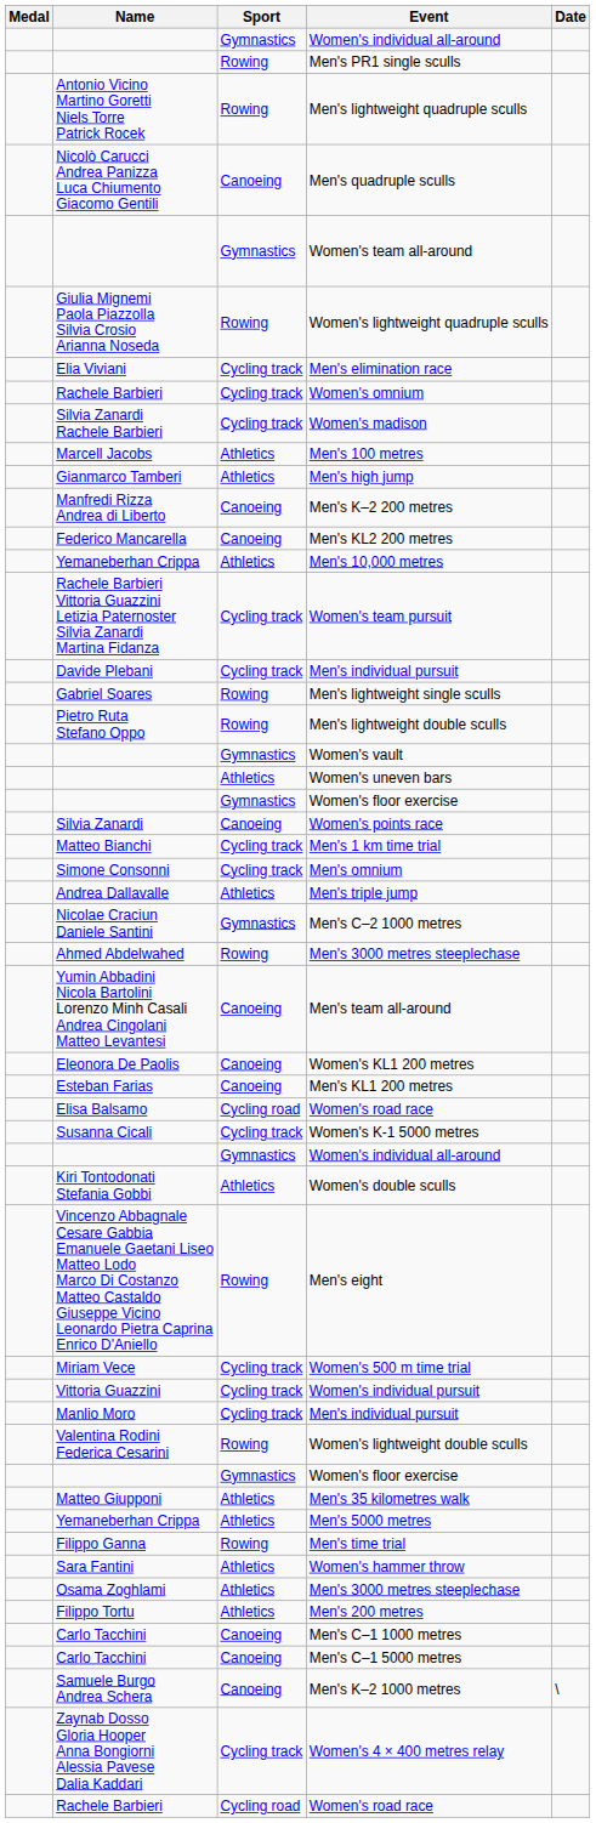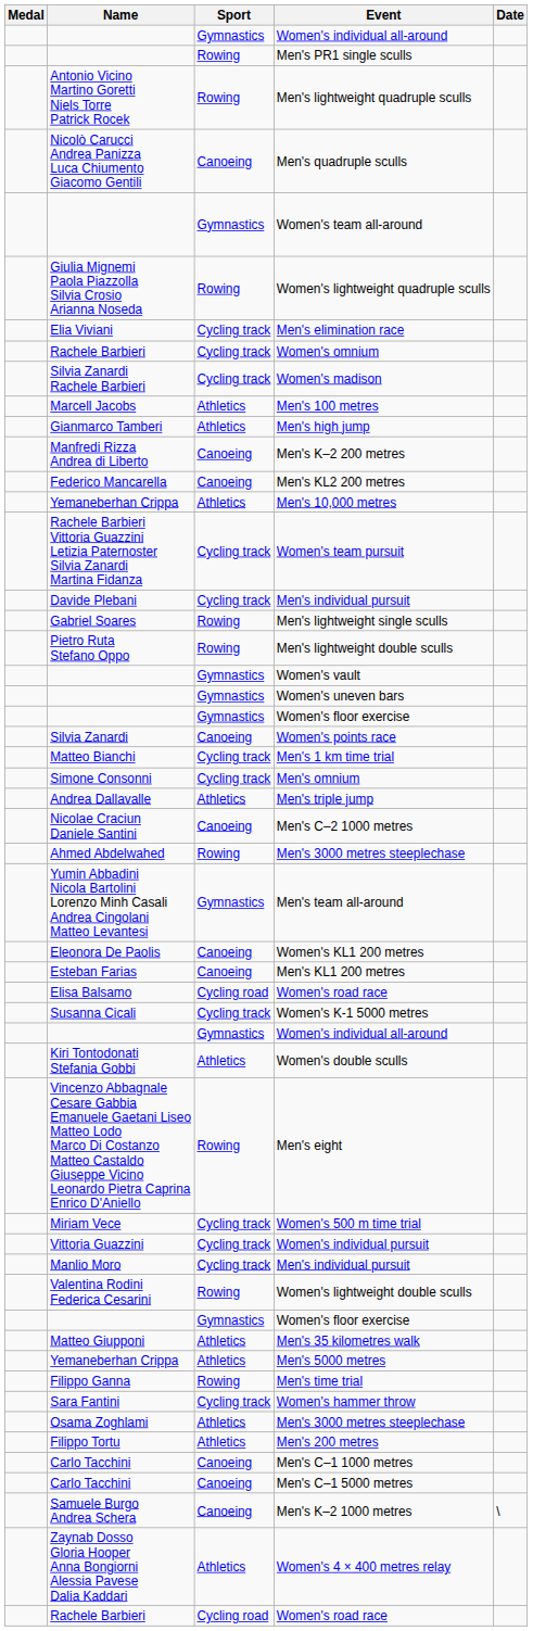 <table class="wikitable sortable"  style="font-size:95%">
 <tr>
 <th>Medal</th>
 <th>Name</th>
 <th>Sport</th>
 <th>Event</th>
 <th>Date</th>
 </tr>
 <tr>
 <td></td>
 <td></td>
 <td><a href='#'>Gymnastics</a></td>
 <td><a href='#'>Women's individual all-around</a></td>
 <td></td>
 </tr>
 <tr>
 <td></td>
 <td></td>
 <td><a href='#'>Rowing</a></td>
 <td>Men's PR1 single sculls</td>
 <td></td>
 </tr>
 <tr>
 <td></td>
 <td><a href='#'>Antonio Vicino</a><br><a href='#'>Martino Goretti</a><br><a href='#'>Niels Torre</a><br><a href='#'>Patrick Rocek</a></td>
 <td><a href='#'>Rowing</a></td>
 <td>Men's lightweight quadruple sculls</td>
 <td></td>
 </tr>
 <tr>
 <td></td>
 <td><a href='#'>Nicolò Carucci</a><br><a href='#'>Andrea Panizza</a><br><a href='#'>Luca Chiumento</a><br><a href='#'>Giacomo Gentili</a></td>
 <td><a href='#'>Canoeing</a></td>
 <td>Men's quadruple sculls</td>
 <td></td>
 </tr>
 <tr>
 <td></td>
 <td><br><br><br><br></td>
 <td><a href='#'>Gymnastics</a></td>
 <td>Women's team all-around</td>
 <td></td>
 </tr>
 <tr>
 <td></td>
 <td><a href='#'>Giulia Mignemi</a><br><a href='#'>Paola Piazzolla</a><br><a href='#'>Silvia Crosio</a><br><a href='#'>Arianna Noseda</a></td>
 <td><a href='#'>Rowing</a></td>
 <td>Women's lightweight quadruple sculls</td>
 <td></td>
 </tr>
 <tr>
 <td></td>
 <td><a href='#'>Elia Viviani</a></td>
 <td><a href='#'>Cycling track</a></td>
 <td><a href='#'>Men's elimination race</a></td>
 <td></td>
 </tr>
 <tr>
 <td></td>
 <td><a href='#'>Rachele Barbieri</a></td>
 <td><a href='#'>Cycling track</a></td>
 <td><a href='#'>Women's omnium</a></td>
 <td></td>
 </tr>
 <tr>
 <td></td>
 <td><a href='#'>Silvia Zanardi</a><br><a href='#'>Rachele Barbieri</a></td>
 <td><a href='#'>Cycling track</a></td>
 <td><a href='#'>Women's madison</a></td>
 <td></td>
 </tr>
 <tr>
 <td></td>
 <td><a href='#'>Marcell Jacobs</a></td>
 <td><a href='#'>Athletics</a></td>
 <td><a href='#'>Men's 100 metres</a></td>
 <td></td>
 </tr>
 <tr>
 <td></td>
 <td><a href='#'>Gianmarco Tamberi</a></td>
 <td><a href='#'>Athletics</a></td>
 <td><a href='#'>Men's high jump</a></td>
 <td></td>
 </tr>
 <tr>
 <td></td>
 <td><a href='#'>Manfredi Rizza</a><br><a href='#'>Andrea di Liberto</a></td>
 <td><a href='#'>Canoeing</a></td>
 <td>Men's K–2 200 metres</td>
 <td></td>
 </tr>
 <tr>
 <td></td>
 <td><a href='#'>Federico Mancarella</a></td>
 <td><a href='#'>Canoeing</a></td>
 <td>Men's KL2 200 metres</td>
 <td></td>
 </tr>
 <tr>
 <td></td>
 <td><a href='#'>Yemaneberhan Crippa</a></td>
 <td><a href='#'>Athletics</a></td>
 <td><a href='#'>Men's 10,000 metres</a></td>
 <td></td>
 </tr>
 <tr>
 <td></td>
 <td><a href='#'>Rachele Barbieri</a><br><a href='#'>Vittoria Guazzini</a><br><a href='#'>Letizia Paternoster</a><br><a href='#'>Silvia Zanardi</a><br><a href='#'>Martina Fidanza</a></td>
 <td><a href='#'>Cycling track</a></td>
 <td><a href='#'>Women's team pursuit</a></td>
 <td></td>
 </tr>
 <tr>
 <td></td>
 <td><a href='#'>Davide Plebani</a></td>
 <td><a href='#'>Cycling track</a></td>
 <td><a href='#'>Men's individual pursuit</a></td>
 <td></td>
 </tr>
 <tr>
 <td></td>
 <td><a href='#'>Gabriel Soares</a></td>
 <td><a href='#'>Rowing</a></td>
 <td>Men's lightweight single sculls</td>
 <td></td>
 </tr>
 <tr>
 <td></td>
 <td><a href='#'>Pietro Ruta</a><br><a href='#'>Stefano Oppo</a></td>
 <td><a href='#'>Rowing</a></td>
 <td>Men's lightweight double sculls</td>
 <td></td>
 </tr>
 <tr>
 <td></td>
 <td></td>
 <td><a href='#'>Gymnastics</a></td>
 <td>Women's vault</td>
 <td></td>
 </tr>
 <tr>
 <td></td>
 <td></td>
-<td><a href='#'>Athletics</a></td>
+<td><a href='#'>Gymnastics</a></td>
 <td>Women's uneven bars</td>
 <td></td>
 </tr>
 <tr>
 <td></td>
 <td></td>
 <td><a href='#'>Gymnastics</a></td>
 <td>Women's floor exercise</td>
 <td></td>
 </tr>
 <tr>
 <td></td>
 <td><a href='#'>Silvia Zanardi</a></td>
 <td><a href='#'>Canoeing</a></td>
 <td><a href='#'>Women's points race</a></td>
 <td></td>
 </tr>
 <tr>
 <td></td>
 <td><a href='#'>Matteo Bianchi</a></td>
 <td><a href='#'>Cycling track</a></td>
 <td><a href='#'>Men's 1 km time trial</a></td>
 <td></td>
 </tr>
 <tr>
 <td></td>
 <td><a href='#'>Simone Consonni</a></td>
 <td><a href='#'>Cycling track</a></td>
 <td><a href='#'>Men's omnium</a></td>
 <td></td>
 </tr>
 <tr>
 <td></td>
 <td><a href='#'>Andrea Dallavalle</a></td>
 <td><a href='#'>Athletics</a></td>
 <td><a href='#'>Men's triple jump</a></td>
 <td></td>
 </tr>
 <tr>
 <td></td>
 <td><a href='#'>Nicolae Craciun</a><br><a href='#'>Daniele Santini</a></td>
-<td><a href='#'>Gymnastics</a></td>
+<td><a href='#'>Canoeing</a></td>
 <td>Men's C–2 1000 metres</td>
 <td></td>
 </tr>
 <tr>
 <td></td>
 <td><a href='#'>Ahmed Abdelwahed</a></td>
 <td><a href='#'>Rowing</a></td>
 <td><a href='#'>Men's 3000 metres steeplechase</a></td>
 <td></td>
 </tr>
 <tr>
 <td></td>
 <td><a href='#'>Yumin Abbadini</a><br><a href='#'>Nicola Bartolini</a><br>Lorenzo Minh Casali<br><a href='#'>Andrea Cingolani</a><br><a href='#'>Matteo Levantesi</a></td>
-<td><a href='#'>Canoeing</a></td>
+<td><a href='#'>Gymnastics</a></td>
 <td>Men's team all-around</td>
 <td></td>
 </tr>
 <tr>
 <td></td>
 <td><a href='#'>Eleonora De Paolis</a></td>
 <td><a href='#'>Canoeing</a></td>
 <td>Women's KL1 200 metres</td>
 <td></td>
 </tr>
 <tr>
 <td></td>
 <td><a href='#'>Esteban Farias</a></td>
 <td><a href='#'>Canoeing</a></td>
 <td>Men's KL1 200 metres</td>
 <td></td>
 </tr>
 <tr>
 <td></td>
 <td><a href='#'>Elisa Balsamo</a></td>
 <td><a href='#'>Cycling road</a></td>
 <td><a href='#'> Women's road race</a></td>
 <td></td>
 </tr>
 <tr>
 <td></td>
 <td><a href='#'>Susanna Cicali</a></td>
 <td><a href='#'>Cycling track</a></td>
 <td>Women's K-1 5000 metres</td>
 <td></td>
 </tr>
 <tr>
 <td></td>
 <td></td>
 <td><a href='#'>Gymnastics</a></td>
 <td><a href='#'>Women's individual all-around</a></td>
 <td></td>
 </tr>
 <tr>
 <td></td>
 <td><a href='#'>Kiri Tontodonati</a><br><a href='#'>Stefania Gobbi</a></td>
 <td><a href='#'>Athletics</a></td>
 <td>Women's double sculls</td>
 <td></td>
 </tr>
 <tr>
 <td></td>
 <td><a href='#'>Vincenzo Abbagnale</a><br><a href='#'>Cesare Gabbia</a><br><a href='#'>Emanuele Gaetani Liseo</a><br><a href='#'>Matteo Lodo</a><br><a href='#'>Marco Di Costanzo</a><br><a href='#'>Matteo Castaldo</a><br><a href='#'>Giuseppe Vicino</a><br><a href='#'>Leonardo Pietra Caprina</a><br><a href='#'>Enrico D'Aniello</a></td>
 <td><a href='#'>Rowing</a></td>
 <td>Men's eight</td>
 <td></td>
 </tr>
 <tr>
 <td></td>
 <td><a href='#'>Miriam Vece</a></td>
 <td><a href='#'>Cycling track</a></td>
 <td><a href='#'>Women's 500 m time trial</a></td>
 <td></td>
 </tr>
 <tr>
 <td></td>
 <td><a href='#'>Vittoria Guazzini</a></td>
 <td><a href='#'>Cycling track</a></td>
 <td><a href='#'>Women's individual pursuit</a></td>
 <td></td>
 </tr>
 <tr>
 <td></td>
 <td><a href='#'>Manlio Moro</a></td>
 <td><a href='#'>Cycling track</a></td>
 <td><a href='#'>Men's individual pursuit</a></td>
 <td></td>
 </tr>
 <tr>
 <td></td>
 <td><a href='#'>Valentina Rodini</a><br><a href='#'>Federica Cesarini</a></td>
 <td><a href='#'>Rowing</a></td>
 <td>Women's lightweight double sculls</td>
 <td></td>
 </tr>
 <tr>
 <td></td>
 <td></td>
 <td><a href='#'>Gymnastics</a></td>
 <td>Women's floor exercise</td>
 <td></td>
 </tr>
 <tr>
 <td></td>
 <td><a href='#'>Matteo Giupponi</a></td>
 <td><a href='#'>Athletics</a></td>
 <td><a href='#'>Men's 35 kilometres walk</a></td>
 <td></td>
 </tr>
 <tr>
 <td></td>
 <td><a href='#'>Yemaneberhan Crippa</a></td>
 <td><a href='#'>Athletics</a></td>
 <td><a href='#'>Men's 5000 metres</a></td>
 <td></td>
 </tr>
 <tr>
 <td></td>
 <td><a href='#'>Filippo Ganna</a></td>
 <td><a href='#'>Rowing</a></td>
 <td><a href='#'>Men's time trial</a></td>
 <td></td>
 </tr>
 <tr>
 <td></td>
 <td><a href='#'>Sara Fantini</a></td>
-<td><a href='#'>Athletics</a></td>
+<td><a href='#'>Cycling track</a></td>
 <td><a href='#'>Women's hammer throw</a></td>
 <td></td>
 </tr>
 <tr>
 <td></td>
 <td><a href='#'>Osama Zoghlami</a></td>
 <td><a href='#'>Athletics</a></td>
 <td><a href='#'>Men's 3000 metres steeplechase</a></td>
 <td></td>
 </tr>
 <tr>
 <td></td>
 <td><a href='#'>Filippo Tortu</a></td>
 <td><a href='#'>Athletics</a></td>
 <td><a href='#'>Men's 200 metres</a></td>
 <td></td>
 </tr>
 <tr>
 <td></td>
 <td><a href='#'>Carlo Tacchini</a></td>
 <td><a href='#'>Canoeing</a></td>
 <td>Men's C–1 1000 metres</td>
 <td></td>
 </tr>
 <tr>
 <td></td>
 <td><a href='#'>Carlo Tacchini</a></td>
 <td><a href='#'>Canoeing</a></td>
 <td>Men's C–1 5000 metres</td>
 <td></td>
 </tr>
 <tr>
 <td></td>
 <td><a href='#'>Samuele Burgo</a><br><a href='#'>Andrea Schera</a></td>
 <td><a href='#'>Canoeing</a></td>
 <td>Men's K–2 1000 metres</td>
 <td>\</td>
 </tr>
 <tr>
 <td></td>
 <td><a href='#'>Zaynab Dosso</a><br><a href='#'>Gloria Hooper</a><br><a href='#'>Anna Bongiorni</a><br><a href='#'>Alessia Pavese</a><br><a href='#'>Dalia Kaddari</a></td>
-<td><a href='#'>Cycling track</a></td>
+<td><a href='#'>Athletics</a></td>
 <td><a href='#'>Women's 4 × 400 metres relay</a></td>
 <td></td>
 </tr>
 <tr>
 <td></td>
 <td><a href='#'>Rachele Barbieri</a></td>
 <td><a href='#'>Cycling road</a></td>
 <td><a href='#'> Women's road race</a></td>
 <td></td>
 </tr>
 </table>
